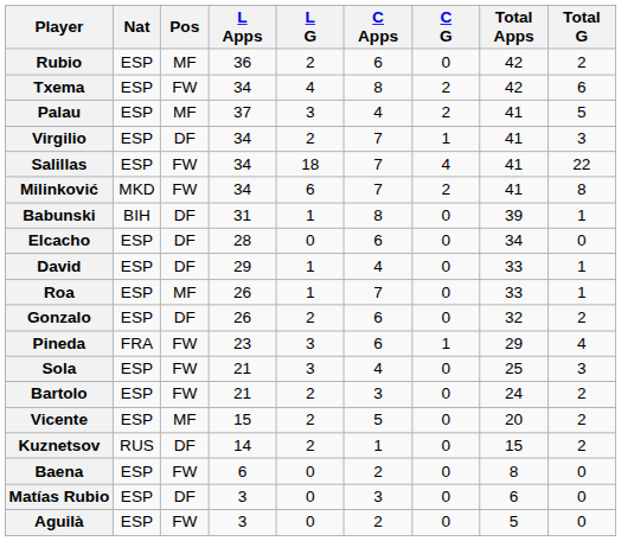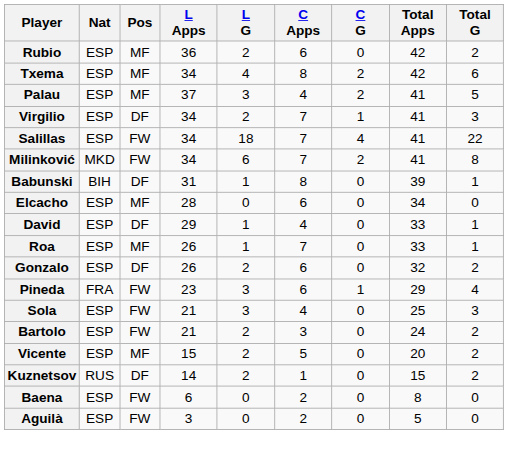 <table class="wikitable sortable" style="text-align:center">
 <tr>
 <th>Player</th>
 <th width="40">Nat</th>
 <th width="40">Pos</th>
 <th width="60"><a href='#'>L</a><br>Apps</th>
 <th width="60"><a href='#'>L</a><br> G</th>
 <th width="60"><a href='#'>C</a><br>Apps</th>
 <th width="60"><a href='#'>C</a><br> G</th>
 <th width="60">Total<br>Apps</th>
 <th width="60">Total<br> G</th>
 </tr>
 <tr>
 <th>Rubio</th>
 <td>ESP</td>
 <td>MF</td>
 <td>36</td>
 <td>2</td>
 <td>6</td>
 <td>0</td>
 <td>42</td>
 <td>2</td>
 </tr>
 <tr>
 <th>Txema</th>
 <td>ESP</td>
-<td>FW</td>
+<td>MF</td>
 <td>34</td>
 <td>4</td>
 <td>8</td>
 <td>2</td>
 <td>42</td>
 <td>6</td>
 </tr>
 <tr>
 <th>Palau</th>
 <td>ESP</td>
 <td>MF</td>
 <td>37</td>
 <td>3</td>
 <td>4</td>
 <td>2</td>
 <td>41</td>
 <td>5</td>
 </tr>
 <tr>
 <th>Virgilio</th>
 <td>ESP</td>
 <td>DF</td>
 <td>34</td>
 <td>2</td>
 <td>7</td>
 <td>1</td>
 <td>41</td>
 <td>3</td>
 </tr>
 <tr>
 <th>Salillas</th>
 <td>ESP</td>
 <td>FW</td>
 <td>34</td>
 <td>18</td>
 <td>7</td>
 <td>4</td>
 <td>41</td>
 <td>22</td>
 </tr>
 <tr>
 <th>Milinković</th>
 <td>MKD</td>
 <td>FW</td>
 <td>34</td>
 <td>6</td>
 <td>7</td>
 <td>2</td>
 <td>41</td>
 <td>8</td>
 </tr>
 <tr>
 <th>Babunski</th>
 <td>BIH</td>
 <td>DF</td>
 <td>31</td>
 <td>1</td>
 <td>8</td>
 <td>0</td>
 <td>39</td>
 <td>1</td>
 </tr>
 <tr>
 <th>Elcacho</th>
 <td>ESP</td>
-<td>DF</td>
+<td>MF</td>
 <td>28</td>
 <td>0</td>
 <td>6</td>
 <td>0</td>
 <td>34</td>
 <td>0</td>
 </tr>
 <tr>
 <th>David</th>
 <td>ESP</td>
 <td>DF</td>
 <td>29</td>
 <td>1</td>
 <td>4</td>
 <td>0</td>
 <td>33</td>
 <td>1</td>
 </tr>
 <tr>
 <th>Roa</th>
 <td>ESP</td>
 <td>MF</td>
 <td>26</td>
 <td>1</td>
 <td>7</td>
 <td>0</td>
 <td>33</td>
 <td>1</td>
 </tr>
 <tr>
 <th>Gonzalo</th>
 <td>ESP</td>
 <td>DF</td>
 <td>26</td>
 <td>2</td>
 <td>6</td>
 <td>0</td>
 <td>32</td>
 <td>2</td>
 </tr>
 <tr>
 <th>Pineda</th>
 <td>FRA</td>
 <td>FW</td>
 <td>23</td>
 <td>3</td>
 <td>6</td>
 <td>1</td>
 <td>29</td>
 <td>4</td>
 </tr>
 <tr>
 <th>Sola</th>
 <td>ESP</td>
 <td>FW</td>
 <td>21</td>
 <td>3</td>
 <td>4</td>
 <td>0</td>
 <td>25</td>
 <td>3</td>
 </tr>
 <tr>
 <th>Bartolo</th>
 <td>ESP</td>
 <td>FW</td>
 <td>21</td>
 <td>2</td>
 <td>3</td>
 <td>0</td>
 <td>24</td>
 <td>2</td>
 </tr>
 <tr>
 <th>Vicente</th>
 <td>ESP</td>
 <td>MF</td>
 <td>15</td>
 <td>2</td>
 <td>5</td>
 <td>0</td>
 <td>20</td>
 <td>2</td>
 </tr>
 <tr>
 <th>Kuznetsov</th>
 <td>RUS</td>
 <td>DF</td>
 <td>14</td>
 <td>2</td>
 <td>1</td>
 <td>0</td>
 <td>15</td>
 <td>2</td>
 </tr>
 <tr>
 <th>Baena</th>
 <td>ESP</td>
 <td>FW</td>
 <td>6</td>
 <td>0</td>
 <td>2</td>
 <td>0</td>
 <td>8</td>
 <td>0</td>
 </tr>
 <tr>
-<th>Matías Rubio</th>
-<td>ESP</td>
-<td>DF</td>
-<td>3</td>
-<td>0</td>
-<td>3</td>
-<td>0</td>
-<td>6</td>
-<td>0</td>
-</tr>
-<tr>
 <th>Aguilà</th>
 <td>ESP</td>
 <td>FW</td>
 <td>3</td>
 <td>0</td>
 <td>2</td>
 <td>0</td>
 <td>5</td>
 <td>0</td>
 </tr>
 </table>
